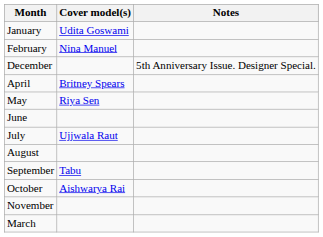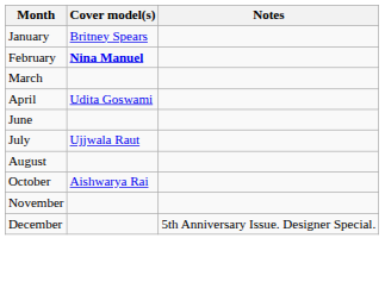 <table class="wikitable">
 <tr style="background:#ccc; text-align:center;">
 <th>Month</th>
 <th>Cover model(s)</th>
 <th>Notes</th>
 </tr>
 <tr>
 <td>January</td>
-<td><a href='#'>Udita Goswami</a></td>
+<td><a href='#'>Britney Spears</a></td>
 <td></td>
 </tr>
 <tr>
 <td>February</td>
-<td><a href='#'>Nina Manuel</a></td>
+<td><strong><a href='#'>Nina Manuel</a></strong></td>
 <td></td>
 </tr>
 <tr>
-<td>December</td>
+<td>March</td>
 <td></td>
-<td>5th Anniversary Issue. Designer Special.</td>
+<td></td>
 </tr>
 <tr>
 <td>April</td>
-<td><a href='#'>Britney Spears</a></td>
-<td></td>
-</tr>
-<tr>
-<td>May</td>
-<td><a href='#'>Riya Sen</a></td>
+<td><a href='#'>Udita Goswami</a></td>
 <td></td>
 </tr>
 <tr>
 <td>June</td>
 <td></td>
 <td></td>
 </tr>
 <tr>
 <td>July</td>
 <td><a href='#'>Ujjwala Raut</a></td>
 <td></td>
 </tr>
 <tr>
 <td>August</td>
 <td></td>
 <td></td>
 </tr>
 <tr>
-<td>September</td>
-<td><a href='#'>Tabu</a></td>
-<td></td>
-</tr>
-<tr>
 <td>October</td>
 <td><a href='#'>Aishwarya Rai</a></td>
 <td></td>
 </tr>
 <tr>
 <td>November</td>
 <td></td>
 <td></td>
 </tr>
 <tr>
-<td>March</td>
+<td>December</td>
 <td></td>
-<td></td>
+<td>5th Anniversary Issue. Designer Special.</td>
 </tr>
 </table>
